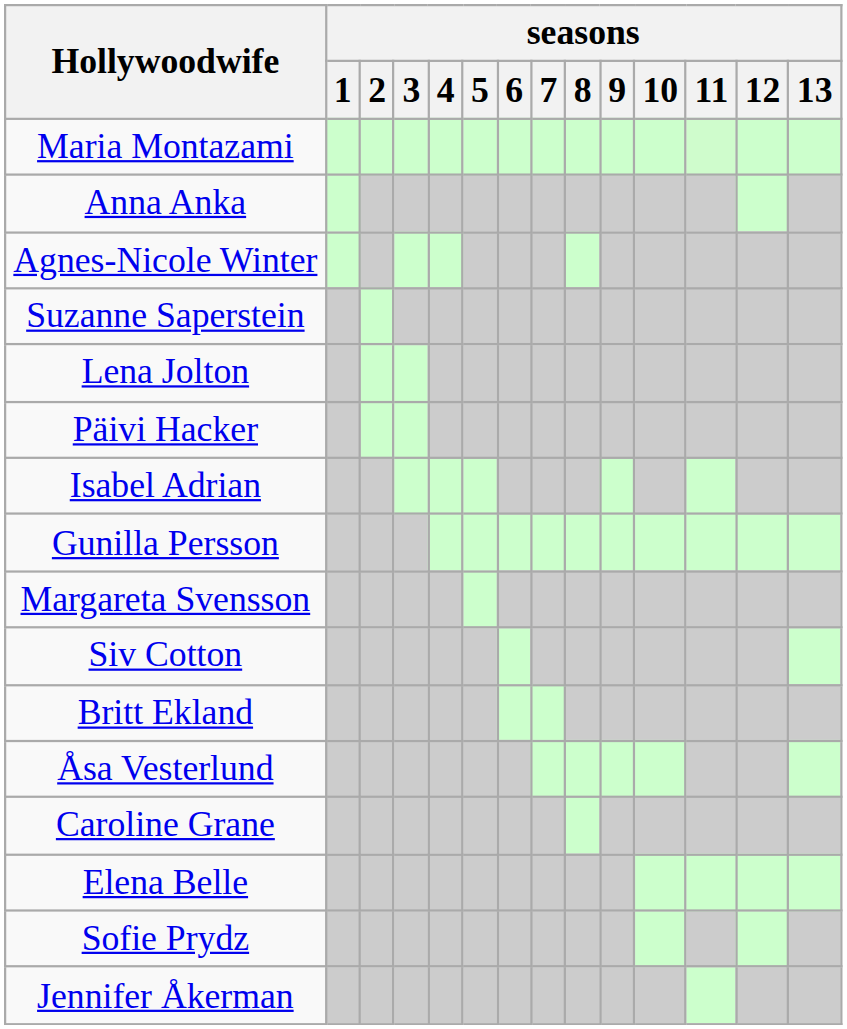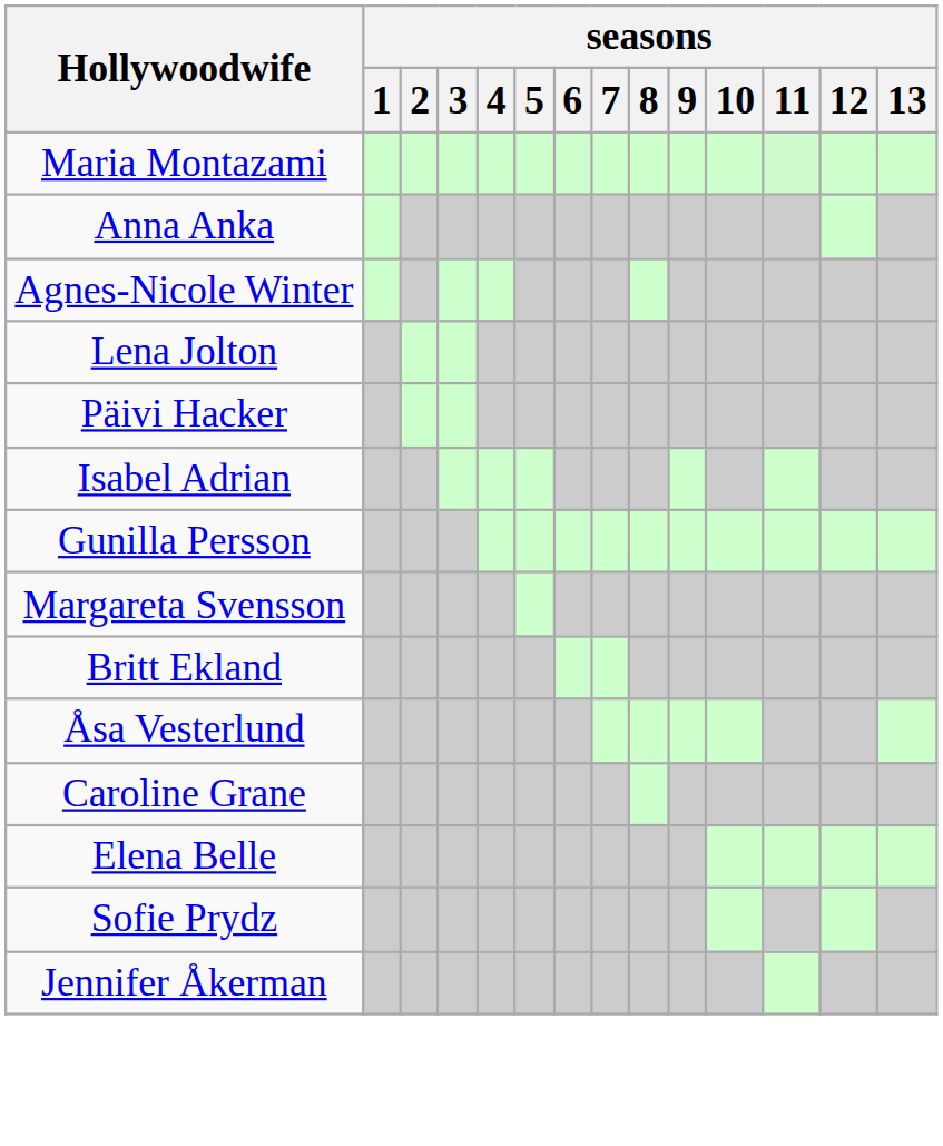 <table class="wikitable" style="text-align:center;">
 <tr>
 <th rowspan=2>Hollywoodwife</th>
 <th colspan="13">seasons</th>
 </tr>
 <tr>
 <th>1</th>
 <th>2</th>
 <th>3</th>
 <th>4</th>
 <th>5</th>
 <th>6</th>
 <th>7</th>
 <th>8</th>
 <th>9</th>
 <th>10</th>
 <th>11</th>
 <th>12</th>
 <th>13</th>
 </tr>
 <tr>
 <td><a href='#'>Maria Montazami</a></td>
 <td style="background:#cfc;"></td>
 <td style="background:#cfc;"></td>
 <td style="background:#cfc;"></td>
 <td style="background:#cfc;"></td>
 <td style="background:#cfc;"></td>
 <td style="background:#cfc;"></td>
 <td style="background:#cfc;"></td>
 <td style="background:#cfc;"></td>
 <td style="background:#cfc;"></td>
 <td style="background:#cfc;"></td>
 <td style="background:#cffccc;"></td>
 <td style="background:#cfc;"></td>
 <td style="background:#cfc;"></td>
 </tr>
 <tr>
 <td><a href='#'>Anna Anka</a></td>
 <td style="background:#cfc;"></td>
 <td style="background:#ccc;"></td>
 <td style="background:#ccc;"></td>
 <td style="background:#ccc;"></td>
 <td style="background:#ccc;"></td>
 <td style="background:#ccc;"></td>
 <td style="background:#ccc;"></td>
 <td style="background:#ccc;"></td>
 <td style="background:#ccc;"></td>
 <td style="background:#ccc;"></td>
 <td style="background:#ccc;"></td>
 <td style="background:#cfc;"></td>
 <td style="background:#ccc;"></td>
 </tr>
 <tr>
 <td><a href='#'>Agnes-Nicole Winter</a></td>
 <td style="background:#cfc;"></td>
 <td style="background:#ccc;"></td>
 <td style="background:#cfc;"></td>
 <td style="background:#cfc;"></td>
 <td style="background:#ccc;"></td>
 <td style="background:#ccc;"></td>
 <td style="background:#ccc;"></td>
 <td style="background:#cfc;"></td>
-<td style="background:#ccc;"></td>
-<td style="background:#ccc;"></td>
-<td style="background:#ccc;"></td>
-<td style="background:#ccc;"></td>
-<td style="background:#ccc;"></td>
-</tr>
-<tr>
-<td><a href='#'>Suzanne Saperstein</a></td>
-<td style="background:#ccc;"></td>
-<td style="background:#cfc;"></td>
-<td style="background:#ccc;"></td>
-<td style="background:#ccc;"></td>
-<td style="background:#ccc;"></td>
-<td style="background:#ccc;"></td>
-<td style="background:#ccc;"></td>
-<td style="background:#ccc;"></td>
 <td style="background:#ccc;"></td>
 <td style="background:#ccc;"></td>
 <td style="background:#ccc;"></td>
 <td style="background:#ccc;"></td>
 <td style="background:#ccc;"></td>
 </tr>
 <tr>
 <td><a href='#'>Lena Jolton</a></td>
 <td style="background:#ccc;"></td>
 <td style="background:#cfc;"></td>
 <td style="background:#cfc;"></td>
 <td style="background:#ccc;"></td>
 <td style="background:#ccc;"></td>
 <td style="background:#ccc;"></td>
 <td style="background:#ccc;"></td>
 <td style="background:#ccc;"></td>
 <td style="background:#ccc;"></td>
 <td style="background:#ccc;"></td>
 <td style="background:#ccc;"></td>
 <td style="background:#ccc;"></td>
 <td style="background:#ccc;"></td>
 </tr>
 <tr>
 <td><a href='#'>Päivi Hacker</a></td>
 <td style="background:#ccc;"></td>
 <td style="background:#cfc;"></td>
 <td style="background:#cfc;"></td>
 <td style="background:#ccc;"></td>
 <td style="background:#ccc;"></td>
 <td style="background:#ccc;"></td>
 <td style="background:#ccc;"></td>
 <td style="background:#ccc;"></td>
 <td style="background:#ccc;"></td>
 <td style="background:#ccc;"></td>
 <td style="background:#ccc;"></td>
 <td style="background:#ccc;"></td>
 <td style="background:#ccc;"></td>
 </tr>
 <tr>
 <td><a href='#'>Isabel Adrian</a></td>
 <td style="background:#ccc;"></td>
 <td style="background:#ccc;"></td>
 <td style="background:#cfc;"></td>
 <td style="background:#cfc;"></td>
 <td style="background:#cfc;"></td>
 <td style="background:#ccc;"></td>
 <td style="background:#ccc;"></td>
 <td style="background:#ccc;"></td>
 <td style="background:#cfc;"></td>
 <td style="background:#ccc;"></td>
 <td style="background:#cfc;"></td>
 <td style="background:#ccc;"></td>
 <td style="background:#ccc;"></td>
 </tr>
 <tr>
 <td><a href='#'>Gunilla Persson</a></td>
 <td style="background:#ccc;"></td>
 <td style="background:#ccc;"></td>
 <td style="background:#ccc;"></td>
 <td style="background:#cfc;"></td>
 <td style="background:#cfc;"></td>
 <td style="background:#cfc;"></td>
 <td style="background:#cfc;"></td>
 <td style="background:#cfc;"></td>
 <td style="background:#cfc;"></td>
 <td style="background:#cfc;"></td>
 <td style="background:#cfc;"></td>
 <td style="background:#cfc;"></td>
 <td style="background:#cfc;"></td>
 </tr>
 <tr>
 <td><a href='#'>Margareta Svensson</a></td>
 <td style="background:#ccc;"></td>
 <td style="background:#ccc;"></td>
 <td style="background:#ccc;"></td>
 <td style="background:#ccc;"></td>
 <td style="background:#cfc;"></td>
 <td style="background:#ccc;"></td>
 <td style="background:#ccc;"></td>
 <td style="background:#ccc;"></td>
 <td style="background:#ccc;"></td>
 <td style="background:#ccc;"></td>
 <td style="background:#ccc;"></td>
 <td style="background:#ccc;"></td>
 <td style="background:#ccc;"></td>
-</tr>
-<tr>
-<td><a href='#'>Siv Cotton</a></td>
-<td style="background:#ccc;"></td>
-<td style="background:#ccc;"></td>
-<td style="background:#ccc;"></td>
-<td style="background:#ccc;"></td>
-<td style="background:#ccc;"></td>
-<td style="background:#cfc;"></td>
-<td style="background:#ccc;"></td>
-<td style="background:#ccc;"></td>
-<td style="background:#ccc;"></td>
-<td style="background:#ccc;"></td>
-<td style="background:#ccc;"></td>
-<td style="background:#ccc;"></td>
-<td style="background:#cfc;"></td>
 </tr>
 <tr>
 <td><a href='#'>Britt Ekland</a></td>
 <td style="background:#ccc;"></td>
 <td style="background:#ccc;"></td>
 <td style="background:#ccc;"></td>
 <td style="background:#ccc;"></td>
 <td style="background:#ccc;"></td>
 <td style="background:#cfc;"></td>
 <td style="background:#cfc;"></td>
 <td style="background:#ccc;"></td>
 <td style="background:#ccc;"></td>
 <td style="background:#ccc;"></td>
 <td style="background:#ccc;"></td>
 <td style="background:#ccc;"></td>
 <td style="background:#ccc;"></td>
 </tr>
 <tr>
 <td><a href='#'>Åsa Vesterlund</a></td>
 <td style="background:#ccc;"></td>
 <td style="background:#ccc;"></td>
 <td style="background:#ccc;"></td>
 <td style="background:#ccc;"></td>
 <td style="background:#ccc;"></td>
 <td style="background:#ccc;"></td>
 <td style="background:#cfc;"></td>
 <td style="background:#cfc;"></td>
 <td style="background:#cfc;"></td>
 <td style="background:#cfc;"></td>
 <td style="background:#ccc;"></td>
 <td style="background:#ccc;"></td>
 <td style="background:#cfc;"></td>
 </tr>
 <tr>
 <td><a href='#'>Caroline Grane</a></td>
 <td style="background:#ccc;"></td>
 <td style="background:#ccc;"></td>
 <td style="background:#ccc;"></td>
 <td style="background:#ccc;"></td>
 <td style="background:#ccc;"></td>
 <td style="background:#ccc;"></td>
 <td style="background:#ccc;"></td>
 <td style="background:#cfc;"></td>
 <td style="background:#ccc;"></td>
 <td style="background:#ccc;"></td>
 <td style="background:#ccc;"></td>
 <td style="background:#ccc;"></td>
 <td style="background:#ccc;"></td>
 </tr>
 <tr>
 <td><a href='#'>Elena Belle</a></td>
 <td style="background:#ccc;"></td>
 <td style="background:#ccc;"></td>
 <td style="background:#ccc;"></td>
 <td style="background:#ccc;"></td>
 <td style="background:#ccc;"></td>
 <td style="background:#ccc;"></td>
 <td style="background:#ccc;"></td>
 <td style="background:#ccc;"></td>
 <td style="background:#ccc;"></td>
 <td style="background:#cfc;"></td>
 <td style="background:#cfc;"></td>
 <td style="background:#cfc;"></td>
 <td style="background:#cfc;"></td>
 </tr>
 <tr>
 <td><a href='#'>Sofie Prydz</a></td>
 <td style="background:#ccc;"></td>
 <td style="background:#ccc;"></td>
 <td style="background:#ccc;"></td>
 <td style="background:#ccc;"></td>
 <td style="background:#ccc;"></td>
 <td style="background:#ccc;"></td>
 <td style="background:#ccc;"></td>
 <td style="background:#ccc;"></td>
 <td style="background:#ccc;"></td>
 <td style="background:#cfc;"></td>
 <td style="background:#ccc;"></td>
 <td style="background:#cfc;"></td>
 <td style="background:#ccc;"></td>
 </tr>
 <tr>
 <td><a href='#'>Jennifer Åkerman</a></td>
 <td style="background:#ccc;"></td>
 <td style="background:#ccc;"></td>
 <td style="background:#ccc;"></td>
 <td style="background:#ccc;"></td>
 <td style="background:#ccc;"></td>
 <td style="background:#ccc;"></td>
 <td style="background:#ccc;"></td>
 <td style="background:#ccc;"></td>
 <td style="background:#ccc;"></td>
 <td style="background:#ccc;"></td>
 <td style="background:#cfc;"></td>
 <td style="background:#ccc;"></td>
 <td bgcolor=#cccccc></td>
 </tr>
 </table>
